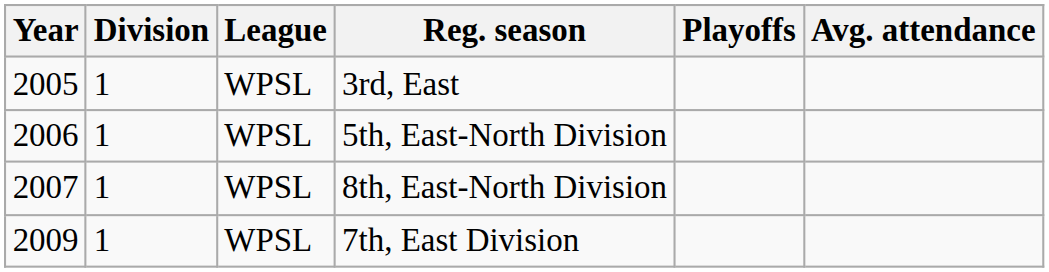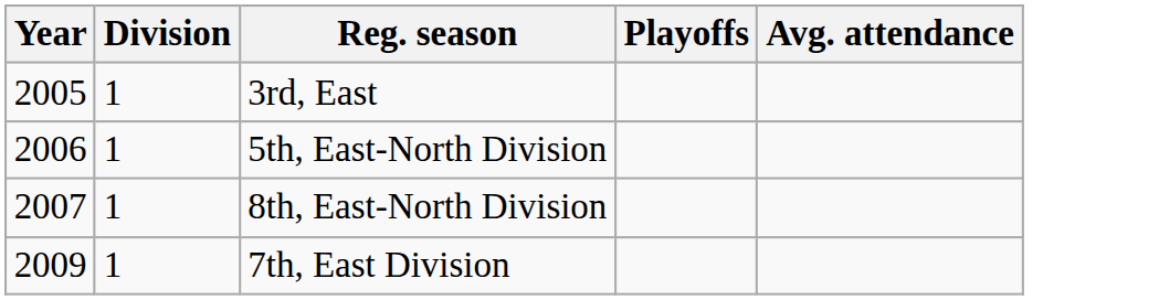 <table class="wikitable">
 <tr>
 <th>Year</th>
 <th>Division</th>
-<th>League</th>
 <th>Reg. season</th>
 <th>Playoffs</th>
 <th>Avg. attendance</th>
 </tr>
 <tr>
 <td>2005</td>
 <td>1</td>
-<td>WPSL</td>
 <td>3rd, East</td>
 <td></td>
 <td></td>
 </tr>
 <tr>
 <td>2006</td>
 <td>1</td>
-<td>WPSL</td>
 <td>5th, East-North Division</td>
 <td></td>
 <td></td>
 </tr>
 <tr>
 <td>2007</td>
 <td>1</td>
-<td>WPSL</td>
 <td>8th, East-North Division</td>
 <td></td>
 <td></td>
 </tr>
 <tr>
 <td>2009</td>
 <td>1</td>
-<td>WPSL</td>
 <td>7th, East Division</td>
 <td></td>
 <td></td>
 </tr>
 </table>
